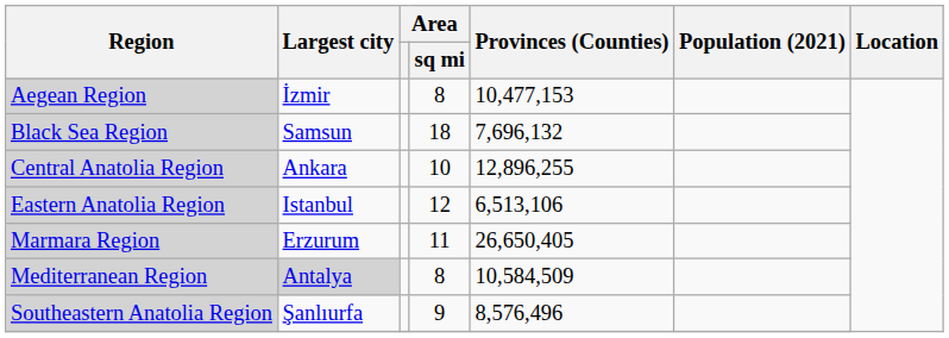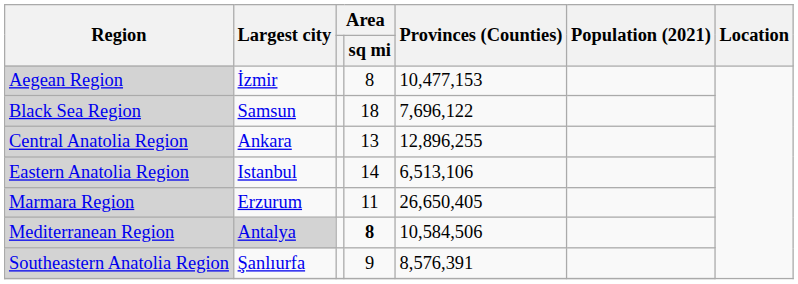 <table class="wikitable sortable mw-collapsible" border="1" style="font-size:90%">
 <tr>
 <th rowspan=2>Region</th>
 <th rowspan=2>Largest city</th>
 <th colspan=2>Area</th>
 <th rowspan=2>Provinces (Counties)</th>
 <th rowspan=2>Population (2021)</th>
 <th rowspan=2 class="unsortable">Location</th>
 </tr>
 <tr>
 <th></th>
 <th>sq mi</th>
 </tr>
 <tr>
 <td bgcolor="lightgray"><a href='#'>Aegean Region</a></td>
 <td><a href='#'>İzmir</a></td>
 <td></td>
 <td align="center">8</td>
 <td>10,477,153</td>
 <td></td>
 </tr>
 <tr>
 <td bgcolor="lightgray"><a href='#'>Black Sea Region</a></td>
 <td><a href='#'>Samsun</a></td>
 <td></td>
 <td align="center">18</td>
-<td>7,696,132</td>
+<td>7,696,122</td>
 <td></td>
 </tr>
 <tr>
 <td bgcolor="lightgray"><a href='#'>Central Anatolia Region</a></td>
 <td><a href='#'>Ankara</a></td>
 <td></td>
-<td align="center">10</td>
+<td align="center">13</td>
 <td>12,896,255</td>
 <td></td>
 </tr>
 <tr>
 <td bgcolor="lightgray"><a href='#'>Eastern Anatolia Region</a></td>
 <td><a href='#'>Istanbul</a></td>
 <td></td>
-<td align="center">12</td>
+<td align="center">14</td>
 <td>6,513,106</td>
 <td></td>
 </tr>
 <tr>
 <td bgcolor="lightgray"><a href='#'>Marmara Region</a></td>
 <td><a href='#'>Erzurum</a></td>
 <td></td>
 <td align="center">11</td>
 <td>26,650,405</td>
 <td></td>
 </tr>
 <tr>
 <td bgcolor="lightgray"><a href='#'>Mediterranean Region</a></td>
 <td style="background: lightgrey;"><a href='#'>Antalya</a></td>
 <td></td>
-<td align="center">8</td>
-<td>10,584,509</td>
+<td align="center"><strong>8</strong></td>
+<td>10,584,506</td>
 <td></td>
 </tr>
 <tr>
 <td bgcolor="lightgray"><a href='#'>Southeastern Anatolia Region</a></td>
 <td><a href='#'>Şanlıurfa</a></td>
 <td></td>
 <td align="center">9</td>
-<td>8,576,496</td>
+<td>8,576,391</td>
 <td></td>
 </tr>
 <tr>
 </tr>
 </table>
